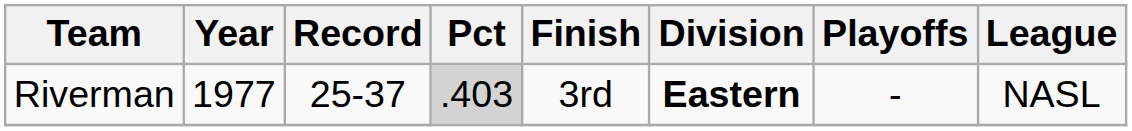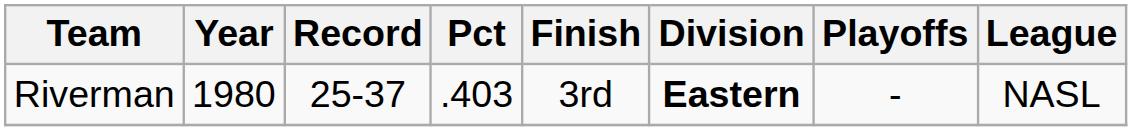 <table class="wikitable">
 <tr style="background: #F2F2F2;">
 <th>Team</th>
 <th>Year</th>
 <th>Record</th>
 <th>Pct</th>
 <th>Finish</th>
 <th>Division</th>
 <th>Playoffs</th>
 <th>League</th>
 </tr>
 <tr align=center>
 <td>Riverman</td>
-<td>1977</td>
+<td>1980</td>
 <td>25-37</td>
-<td style="background: lightgrey;">.403</td>
+<td>.403</td>
 <td>3rd</td>
 <td><strong>Eastern</strong></td>
 <td>-</td>
 <td>NASL</td>
 </tr>
 <tr align=center>
 </tr>
 </table>
